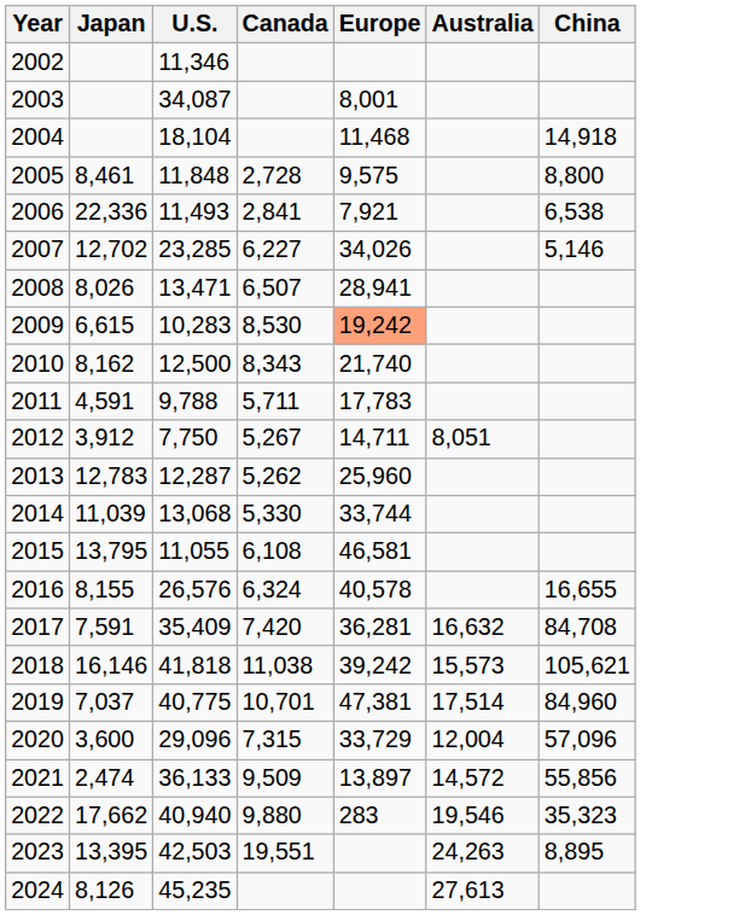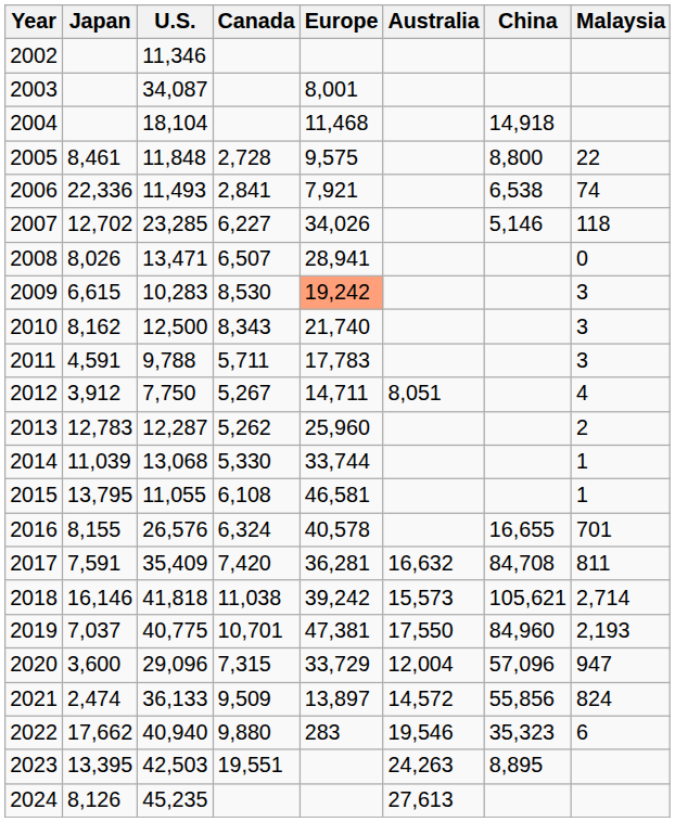 <table class="wikitable">
 <tr>
 <th>Year</th>
 <th>Japan</th>
 <th>U.S.</th>
 <th>Canada</th>
 <th>Europe</th>
 <th>Australia</th>
 <th>China</th>
+<th>Malaysia</th>
 </tr>
 <tr>
 <td>2002</td>
 <td></td>
 <td>11,346</td>
+<td></td>
 <td></td>
 <td></td>
 <td></td>
 <td></td>
 </tr>
 <tr>
 <td>2003</td>
 <td></td>
 <td>34,087</td>
 <td></td>
 <td>8,001</td>
 <td></td>
 <td></td>
+<td></td>
 </tr>
 <tr>
 <td>2004</td>
 <td></td>
 <td>18,104</td>
 <td></td>
 <td>11,468</td>
 <td></td>
 <td>14,918</td>
+<td></td>
 </tr>
 <tr>
 <td>2005</td>
 <td>8,461</td>
 <td>11,848</td>
 <td>2,728</td>
 <td>9,575</td>
 <td></td>
 <td>8,800</td>
+<td>22</td>
 </tr>
 <tr>
 <td>2006</td>
 <td>22,336</td>
 <td>11,493</td>
 <td>2,841</td>
 <td>7,921</td>
 <td></td>
 <td>6,538</td>
+<td>74</td>
 </tr>
 <tr>
 <td>2007</td>
 <td>12,702</td>
 <td>23,285</td>
 <td>6,227</td>
 <td>34,026</td>
 <td></td>
 <td>5,146</td>
+<td>118</td>
 </tr>
 <tr>
 <td>2008</td>
 <td>8,026</td>
 <td>13,471</td>
 <td>6,507</td>
 <td>28,941</td>
 <td></td>
 <td></td>
+<td>0</td>
 </tr>
 <tr>
 <td>2009</td>
 <td>6,615</td>
 <td>10,283</td>
 <td>8,530</td>
 <td style="background: lightsalmon;">19,242</td>
 <td></td>
 <td></td>
+<td>3</td>
 </tr>
 <tr>
 <td>2010</td>
 <td>8,162</td>
 <td>12,500</td>
 <td>8,343</td>
 <td>21,740</td>
 <td></td>
 <td></td>
+<td>3</td>
 </tr>
 <tr>
 <td>2011</td>
 <td>4,591</td>
 <td>9,788</td>
 <td>5,711</td>
 <td>17,783</td>
 <td></td>
 <td></td>
+<td>3</td>
 </tr>
 <tr>
 <td>2012</td>
 <td>3,912</td>
 <td>7,750</td>
 <td>5,267</td>
 <td>14,711</td>
 <td>8,051</td>
 <td></td>
+<td>4</td>
 </tr>
 <tr>
 <td>2013</td>
 <td>12,783</td>
 <td>12,287</td>
 <td>5,262</td>
 <td>25,960</td>
 <td></td>
 <td></td>
+<td>2</td>
 </tr>
 <tr>
 <td>2014</td>
 <td>11,039</td>
 <td>13,068</td>
 <td>5,330</td>
 <td>33,744</td>
 <td></td>
 <td></td>
+<td>1</td>
 </tr>
 <tr>
 <td>2015</td>
 <td>13,795</td>
 <td>11,055</td>
 <td>6,108</td>
 <td>46,581</td>
 <td></td>
 <td></td>
+<td>1</td>
 </tr>
 <tr>
 <td>2016</td>
 <td>8,155</td>
 <td>26,576</td>
 <td>6,324</td>
 <td>40,578</td>
 <td></td>
 <td>16,655</td>
+<td>701</td>
 </tr>
 <tr>
 <td>2017</td>
 <td>7,591</td>
 <td>35,409</td>
 <td>7,420</td>
 <td>36,281</td>
 <td>16,632</td>
 <td>84,708</td>
+<td>811</td>
 </tr>
 <tr>
 <td>2018</td>
 <td>16,146</td>
 <td>41,818</td>
 <td>11,038</td>
 <td>39,242</td>
 <td>15,573</td>
 <td>105,621</td>
+<td>2,714</td>
 </tr>
 <tr>
 <td>2019</td>
 <td>7,037</td>
 <td>40,775</td>
 <td>10,701</td>
 <td>47,381</td>
-<td>17,514</td>
+<td>17,550</td>
 <td>84,960</td>
+<td>2,193</td>
 </tr>
 <tr>
 <td>2020</td>
 <td>3,600</td>
 <td>29,096</td>
 <td>7,315</td>
 <td>33,729</td>
 <td>12,004</td>
 <td>57,096</td>
+<td>947</td>
 </tr>
 <tr>
 <td>2021</td>
 <td>2,474</td>
 <td>36,133</td>
 <td>9,509</td>
 <td>13,897</td>
 <td>14,572</td>
 <td>55,856</td>
+<td>824</td>
 </tr>
 <tr>
 <td>2022</td>
 <td>17,662</td>
 <td>40,940</td>
 <td>9,880</td>
 <td>283</td>
 <td>19,546</td>
 <td>35,323</td>
+<td>6</td>
 </tr>
 <tr>
 <td>2023</td>
 <td>13,395</td>
 <td>42,503</td>
 <td>19,551</td>
 <td></td>
 <td>24,263</td>
 <td>8,895</td>
+<td></td>
 </tr>
 <tr>
 <td>2024</td>
 <td>8,126</td>
 <td>45,235</td>
 <td></td>
 <td></td>
 <td>27,613</td>
 <td></td>
+<td></td>
 </tr>
 </table>
